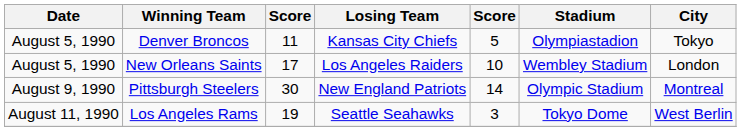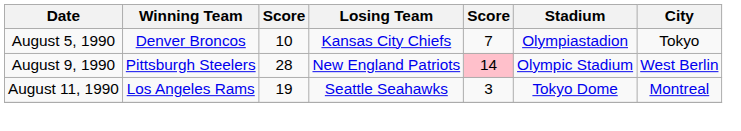 <table class="wikitable sortable" style="text-align:center">
 <tr bgcolor="#efefef">
 <th>Date</th>
 <th>Winning Team</th>
 <th>Score</th>
 <th>Losing Team</th>
 <th>Score</th>
 <th>Stadium</th>
 <th>City</th>
 </tr>
 <tr>
 <td>August 5, 1990</td>
 <td><a href='#'>Denver Broncos</a></td>
-<td>11</td>
+<td>10</td>
 <td><a href='#'>Kansas City Chiefs</a></td>
-<td>5</td>
+<td>7</td>
 <td><a href='#'>Olympiastadion</a></td>
 <td> Tokyo</td>
 </tr>
 <tr>
-<td>August 5, 1990</td>
-<td><a href='#'>New Orleans Saints</a></td>
-<td>17</td>
-<td><a href='#'>Los Angeles Raiders</a></td>
-<td>10</td>
-<td><a href='#'>Wembley Stadium</a></td>
-<td> London</td>
-</tr>
-<tr>
 <td>August 9, 1990</td>
 <td><a href='#'>Pittsburgh Steelers</a></td>
-<td>30</td>
+<td>28</td>
 <td><a href='#'>New England Patriots</a></td>
-<td>14</td>
+<td style="background: pink;">14</td>
 <td><a href='#'>Olympic Stadium</a></td>
-<td> <a href='#'>Montreal</a></td>
+<td> <a href='#'>West Berlin</a></td>
 </tr>
 <tr>
 <td>August 11, 1990</td>
 <td><a href='#'>Los Angeles Rams</a></td>
 <td>19</td>
 <td><a href='#'>Seattle Seahawks</a></td>
 <td>3</td>
 <td><a href='#'>Tokyo Dome</a></td>
-<td> <a href='#'>West Berlin</a></td>
+<td> <a href='#'>Montreal</a></td>
 </tr>
 <tr>
 </tr>
 </table>
